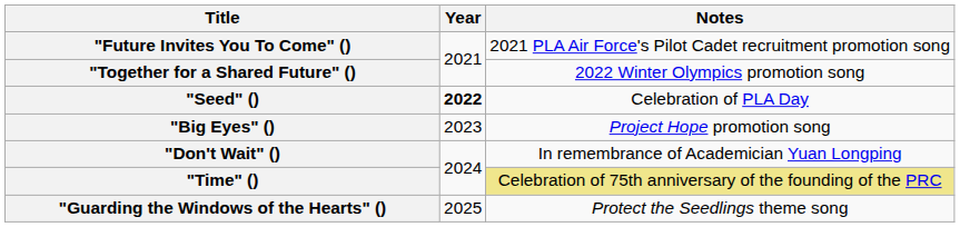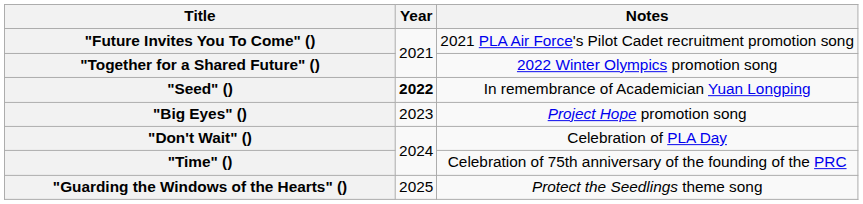 <table class="wikitable plainrowheaders" style="text-align:center;">
 <tr>
 <th rowspan="1" scope="col" style="width:25em;">Title</th>
 <th rowspan="1" scope="col">Year</th>
 <th rowspan="1" scope="col">Notes</th>
 </tr>
 <tr>
 <th scope="row">"Future Invites You To Come" ()</th>
 <td rowspan="2">2021</td>
 <td>2021 <a href='#'>PLA Air Force</a>'s Pilot Cadet recruitment promotion song</td>
 </tr>
 <tr>
 <th scope="row">"Together for a Shared Future" ()</th>
 <td><a href='#'>2022 Winter Olympics</a> promotion song</td>
 </tr>
 <tr>
 <th scope="row">"Seed" ()</th>
 <td><strong>2022</strong></td>
-<td>Celebration of <a href='#'>PLA Day</a></td>
+<td>In remembrance of Academician <a href='#'>Yuan Longping</a></td>
 </tr>
 <tr>
 <th scope="row">"Big Eyes" ()</th>
 <td>2023</td>
 <td><em><a href='#'>Project Hope</a></em> promotion song</td>
 </tr>
 <tr>
 <th scope="row">"Don't Wait" ()</th>
 <td rowspan="2">2024</td>
-<td>In remembrance of Academician <a href='#'>Yuan Longping</a></td>
+<td>Celebration of <a href='#'>PLA Day</a></td>
 </tr>
 <tr>
 <th scope="row">"Time" ()</th>
-<td style="background: khaki;">Celebration of 75th anniversary of the founding of the <a href='#'>PRC</a></td>
+<td>Celebration of 75th anniversary of the founding of the <a href='#'>PRC</a></td>
 </tr>
 <tr>
 <th scope="row">"Guarding the Windows of the Hearts" ()</th>
 <td>2025</td>
 <td><em>Protect the Seedlings</em> theme song</td>
 </tr>
 </table>
